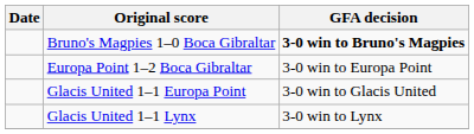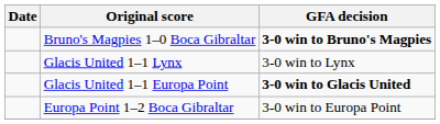 <table class="wikitable">
 <tr>
 <th>Date</th>
 <th>Original score</th>
 <th>GFA decision</th>
 </tr>
 <tr>
 <td></td>
 <td><a href='#'>Bruno's Magpies</a> 1–0 <a href='#'>Boca Gibraltar</a></td>
 <td><strong>3-0 win to Bruno's Magpies</strong></td>
 </tr>
 <tr>
 <td></td>
+<td><a href='#'>Glacis United</a> 1–1 <a href='#'>Lynx</a></td>
+<td>3-0 win to Lynx</td>
+</tr>
+<tr>
+<td></td>
+<td><a href='#'>Glacis United</a> 1–1 <a href='#'>Europa Point</a></td>
+<td><strong>3-0 win to Glacis United</strong></td>
+</tr>
+<tr>
+<td></td>
 <td><a href='#'>Europa Point</a> 1–2 <a href='#'>Boca Gibraltar</a></td>
 <td>3-0 win to Europa Point</td>
 </tr>
 <tr>
-<td></td>
-<td><a href='#'>Glacis United</a> 1–1 <a href='#'>Europa Point</a></td>
-<td>3-0 win to Glacis United</td>
-</tr>
-<tr>
-<td></td>
-<td><a href='#'>Glacis United</a> 1–1 <a href='#'>Lynx</a></td>
-<td>3-0 win to Lynx</td>
-</tr>
-<tr>
 </tr>
 </table>
